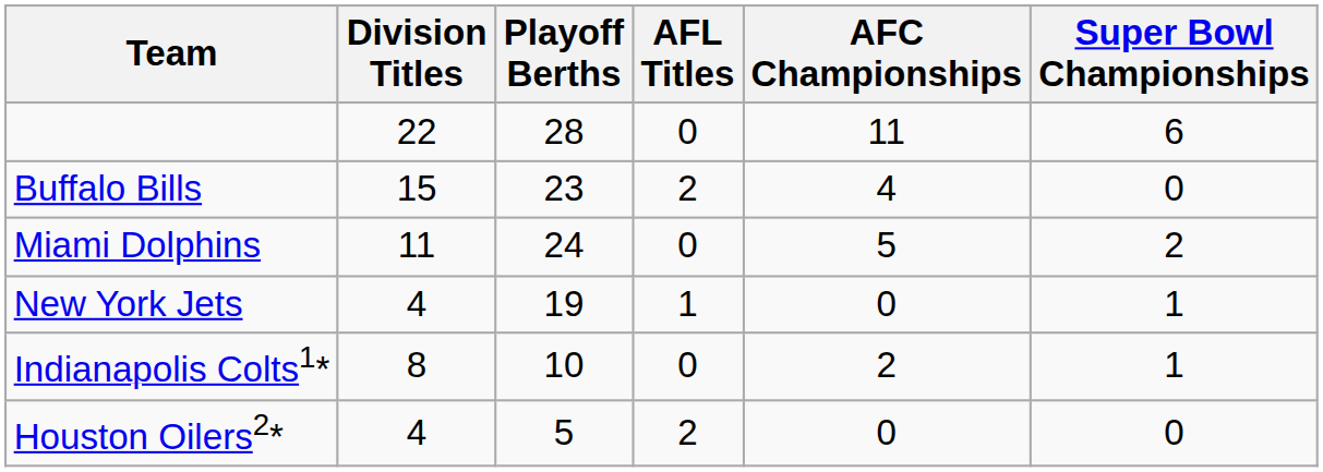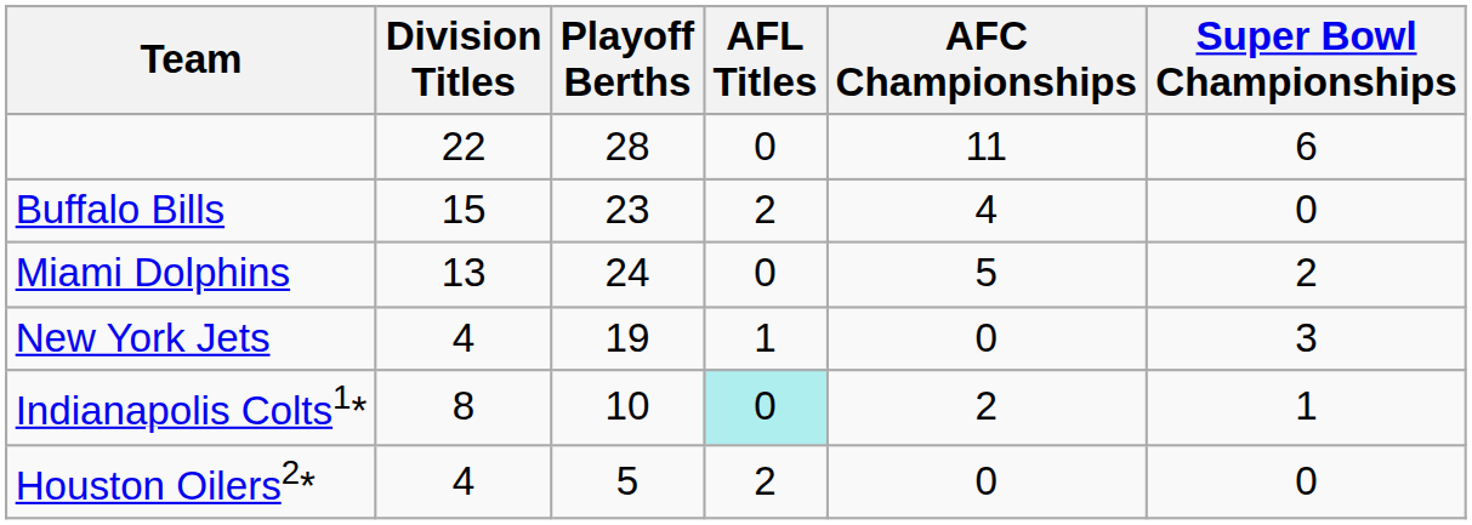 <table class="wikitable sortable">
 <tr style="background:#efefef;">
 <th>Team</th>
 <th>Division <br> Titles</th>
 <th>Playoff<br> Berths</th>
 <th>AFL<br>Titles</th>
 <th>AFC<br>Championships</th>
 <th><a href='#'>Super Bowl</a><br> Championships</th>
 </tr>
 <tr>
 <td></td>
 <td align="center">22</td>
 <td align="center">28</td>
 <td align="center">0</td>
 <td align="center">11</td>
 <td align="center">6</td>
 </tr>
 <tr>
 <td><a href='#'>Buffalo Bills</a></td>
 <td align="center">15</td>
 <td align="center">23</td>
 <td align="center">2</td>
 <td align="center">4</td>
 <td align="center">0</td>
 </tr>
 <tr>
 <td><a href='#'>Miami Dolphins</a></td>
-<td align="center">11</td>
+<td align="center">13</td>
 <td align="center">24</td>
 <td align="center">0</td>
 <td align="center">5</td>
 <td align="center">2</td>
 </tr>
 <tr>
 <td><a href='#'>New York Jets</a></td>
 <td align="center">4</td>
 <td align="center">19</td>
 <td align="center">1</td>
 <td align="center">0</td>
-<td align="center">1</td>
+<td align="center">3</td>
 </tr>
 <tr>
 <td><a href='#'>Indianapolis Colts</a><sup>1</sup>*</td>
 <td align="center">8</td>
 <td align="center">10</td>
-<td align="center">0</td>
+<td align="center" style="background: paleturquoise;">0</td>
 <td align="center">2</td>
 <td align="center">1</td>
 </tr>
 <tr>
 <td><a href='#'>Houston Oilers</a><sup>2</sup>*</td>
 <td align="center">4</td>
 <td align="center">5</td>
 <td align="center">2</td>
 <td align="center">0</td>
 <td align="center">0</td>
 </tr>
 </table>
